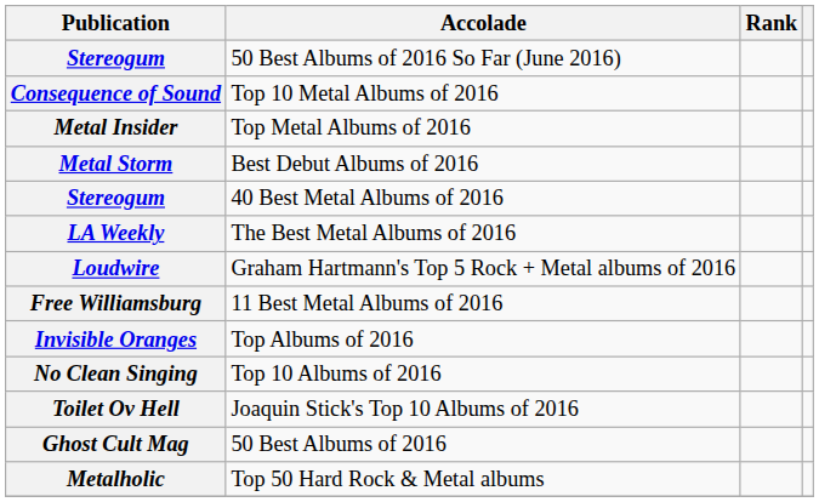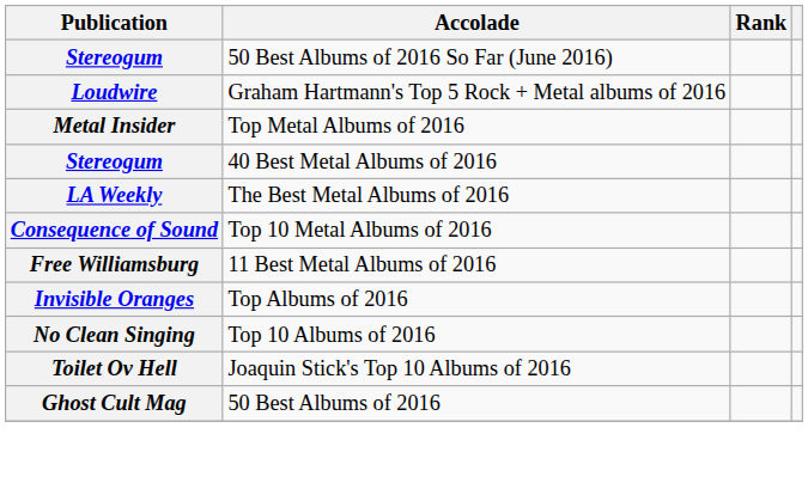 <table class="sortable wikitable plainrowheaders">
 <tr>
 <th scope="col">Publication</th>
 <th scope="col">Accolade</th>
 <th scope="col">Rank</th>
 <th scope="col" class="unsortable"></th>
 </tr>
 <tr>
 <th scope="row"><em><a href='#'>Stereogum</a></em></th>
 <td>50 Best Albums of 2016 So Far (June 2016)</td>
 <td></td>
 <td></td>
 </tr>
 <tr>
-<th scope="row"><em><a href='#'>Consequence of Sound</a></em></th>
-<td>Top 10 Metal Albums of 2016</td>
+<th scope="row"><em><a href='#'>Loudwire</a></em></th>
+<td>Graham Hartmann's Top 5 Rock + Metal albums of 2016</td>
 <td></td>
 <td></td>
 </tr>
 <tr>
 <th scope="row"><em>Metal Insider</em></th>
 <td>Top Metal Albums of 2016</td>
-<td></td>
-<td></td>
-</tr>
-<tr>
-<th scope="row"><em><a href='#'>Metal Storm</a></em></th>
-<td>Best Debut Albums of 2016</td>
 <td></td>
 <td></td>
 </tr>
 <tr>
 <th scope="row"><em><a href='#'>Stereogum</a></em></th>
 <td>40 Best Metal Albums of 2016</td>
 <td></td>
 <td></td>
 </tr>
 <tr>
 <th scope="row"><em><a href='#'>LA Weekly</a></em></th>
 <td>The Best Metal Albums of 2016</td>
 <td></td>
 <td></td>
 </tr>
 <tr>
-<th scope="row"><em><a href='#'>Loudwire</a></em></th>
-<td>Graham Hartmann's Top 5 Rock + Metal albums of 2016</td>
+<th scope="row"><em><a href='#'>Consequence of Sound</a></em></th>
+<td>Top 10 Metal Albums of 2016</td>
 <td></td>
 <td></td>
 </tr>
 <tr>
 <th scope="row"><em>Free Williamsburg</em></th>
 <td>11 Best Metal Albums of 2016</td>
 <td></td>
 <td></td>
 </tr>
 <tr>
 <th scope="row"><em><a href='#'>Invisible Oranges</a></em></th>
 <td>Top Albums of 2016</td>
 <td></td>
 <td></td>
 </tr>
 <tr>
 <th scope="row"><em>No Clean Singing</em></th>
 <td>Top 10 Albums of 2016</td>
 <td></td>
 <td></td>
 </tr>
 <tr>
 <th scope="row"><em>Toilet Ov Hell</em></th>
 <td>Joaquin Stick's Top 10 Albums of 2016</td>
 <td></td>
 <td></td>
 </tr>
 <tr>
 <th scope="row"><em>Ghost Cult Mag</em></th>
 <td>50 Best Albums of 2016</td>
 <td></td>
 <td></td>
 </tr>
 <tr>
-<th scope="row"><em>Metalholic</em></th>
-<td>Top 50 Hard Rock & Metal albums</td>
-<td></td>
-<td></td>
-</tr>
-<tr>
 </tr>
 </table>
